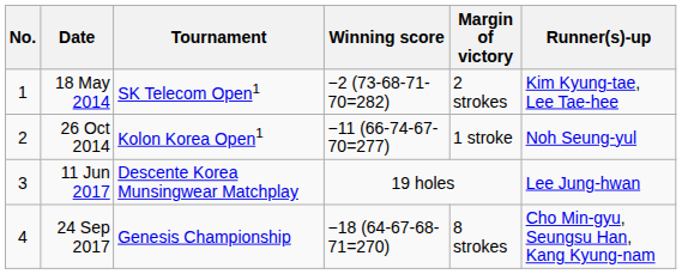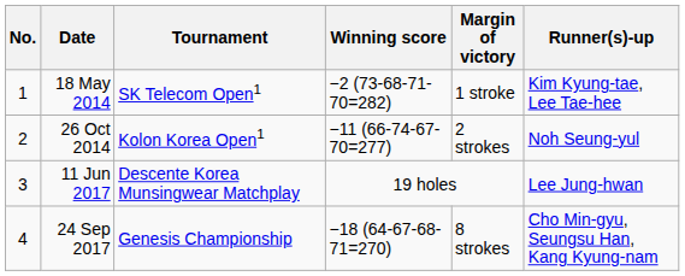 <table class="wikitable" style="font-size:95%;">
 <tr>
 <th>No.</th>
 <th>Date</th>
 <th>Tournament</th>
 <th>Winning score</th>
 <th>Margin of<br>victory</th>
 <th>Runner(s)-up</th>
 </tr>
 <tr>
 <td align=center>1</td>
 <td align=right>18 May <a href='#'>2014</a></td>
 <td><a href='#'>SK Telecom Open</a><sup>1</sup></td>
 <td>−2 (73-68-71-70=282)</td>
-<td>2 strokes</td>
+<td>1 stroke</td>
 <td> <a href='#'>Kim Kyung-tae</a>,  <a href='#'>Lee Tae-hee</a></td>
 </tr>
 <tr>
 <td align=center>2</td>
 <td align=right>26 Oct 2014</td>
 <td><a href='#'>Kolon Korea Open</a><sup>1</sup></td>
 <td>−11 (66-74-67-70=277)</td>
-<td>1 stroke</td>
+<td>2 strokes</td>
 <td> <a href='#'>Noh Seung-yul</a></td>
 </tr>
 <tr>
 <td align=center>3</td>
 <td align=right>11 Jun <a href='#'>2017</a></td>
 <td><a href='#'>Descente Korea Munsingwear Matchplay</a></td>
 <td colspan=2 align=center>19 holes</td>
 <td> <a href='#'>Lee Jung-hwan</a></td>
 </tr>
 <tr>
 <td align=center>4</td>
 <td align=right>24 Sep 2017</td>
 <td><a href='#'>Genesis Championship</a></td>
 <td>−18 (64-67-68-71=270)</td>
 <td>8 strokes</td>
 <td> <a href='#'>Cho Min-gyu</a>,  <a href='#'>Seungsu Han</a>,<br> <a href='#'>Kang Kyung-nam</a></td>
 </tr>
 </table>
